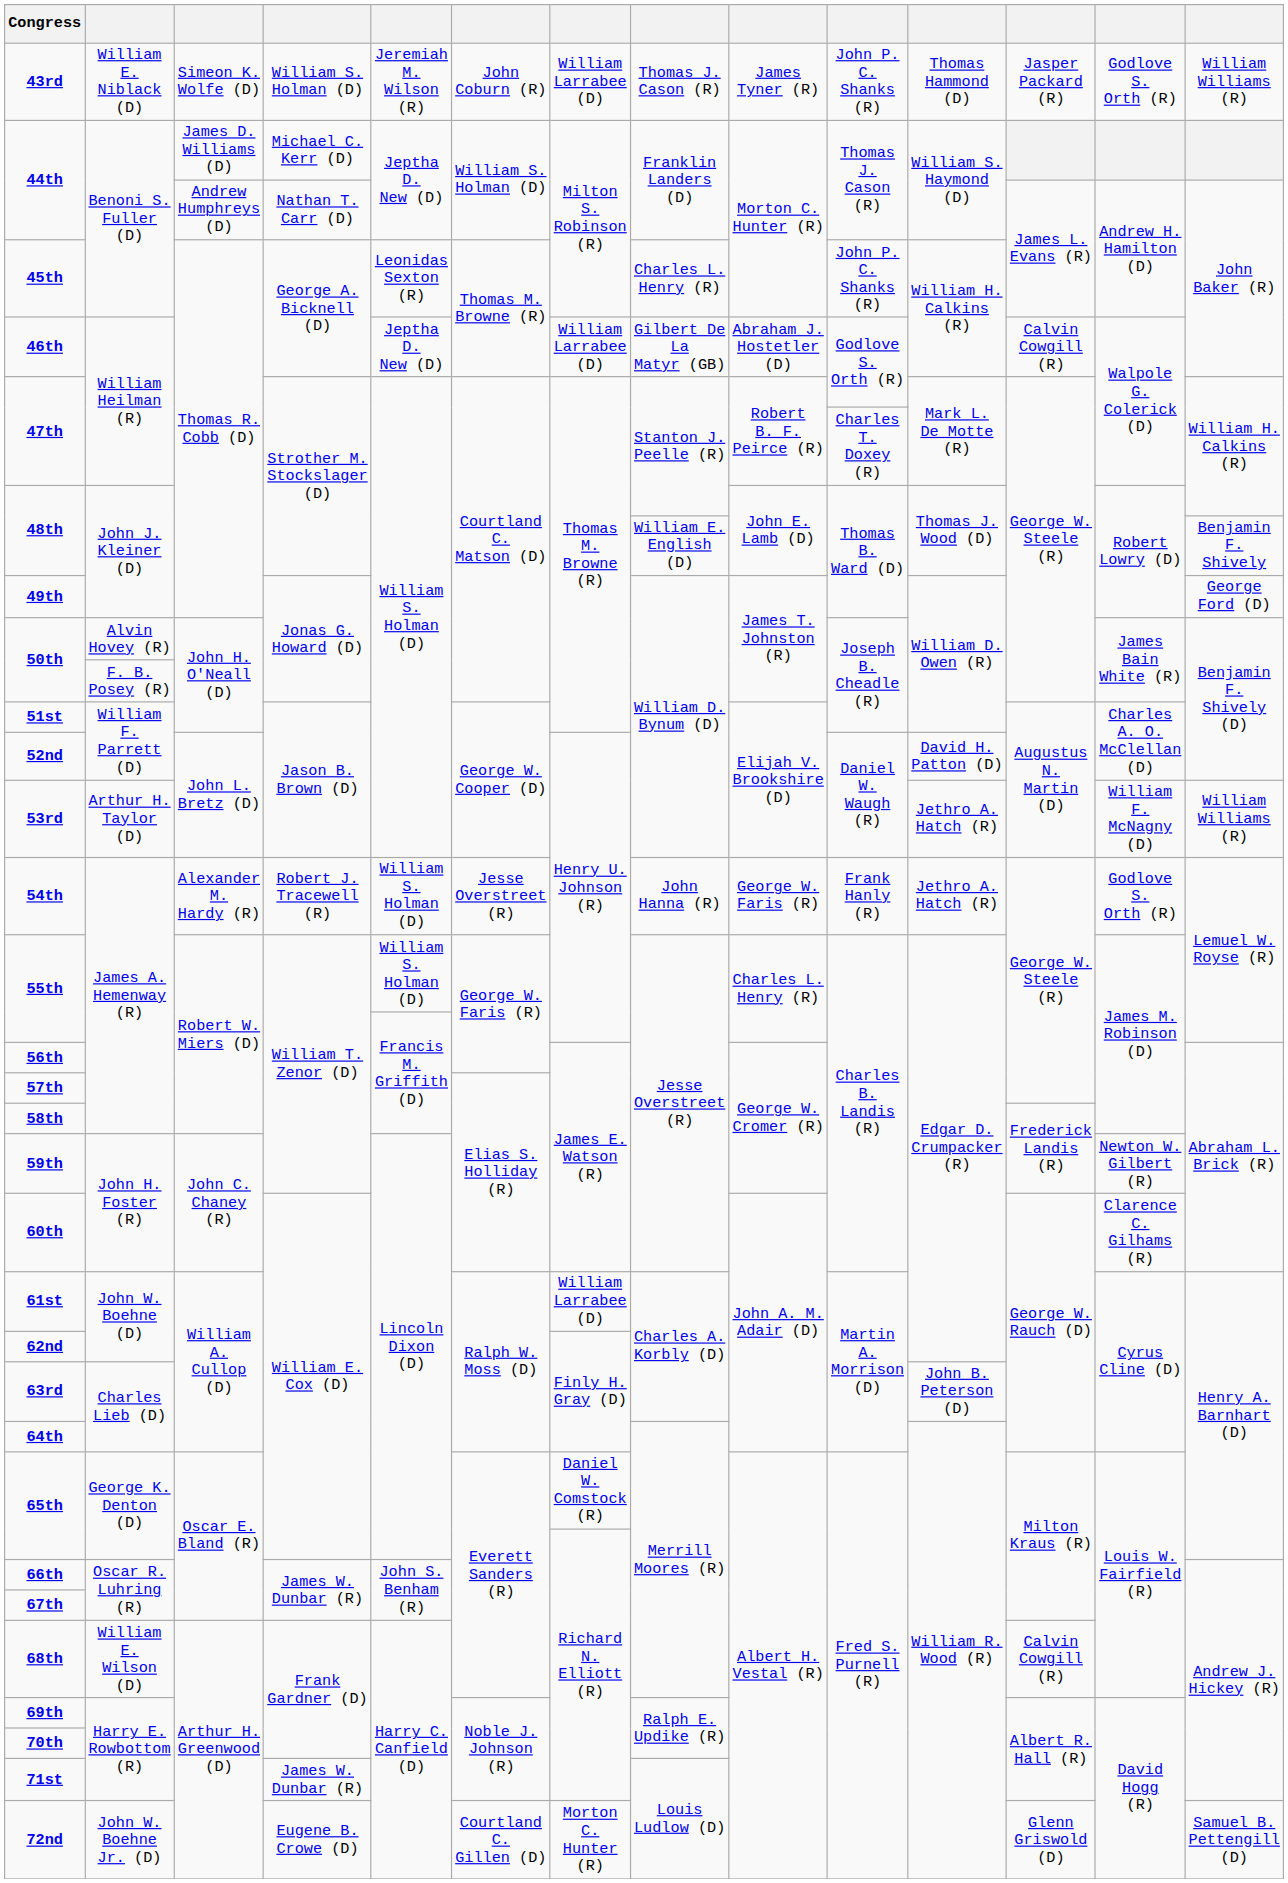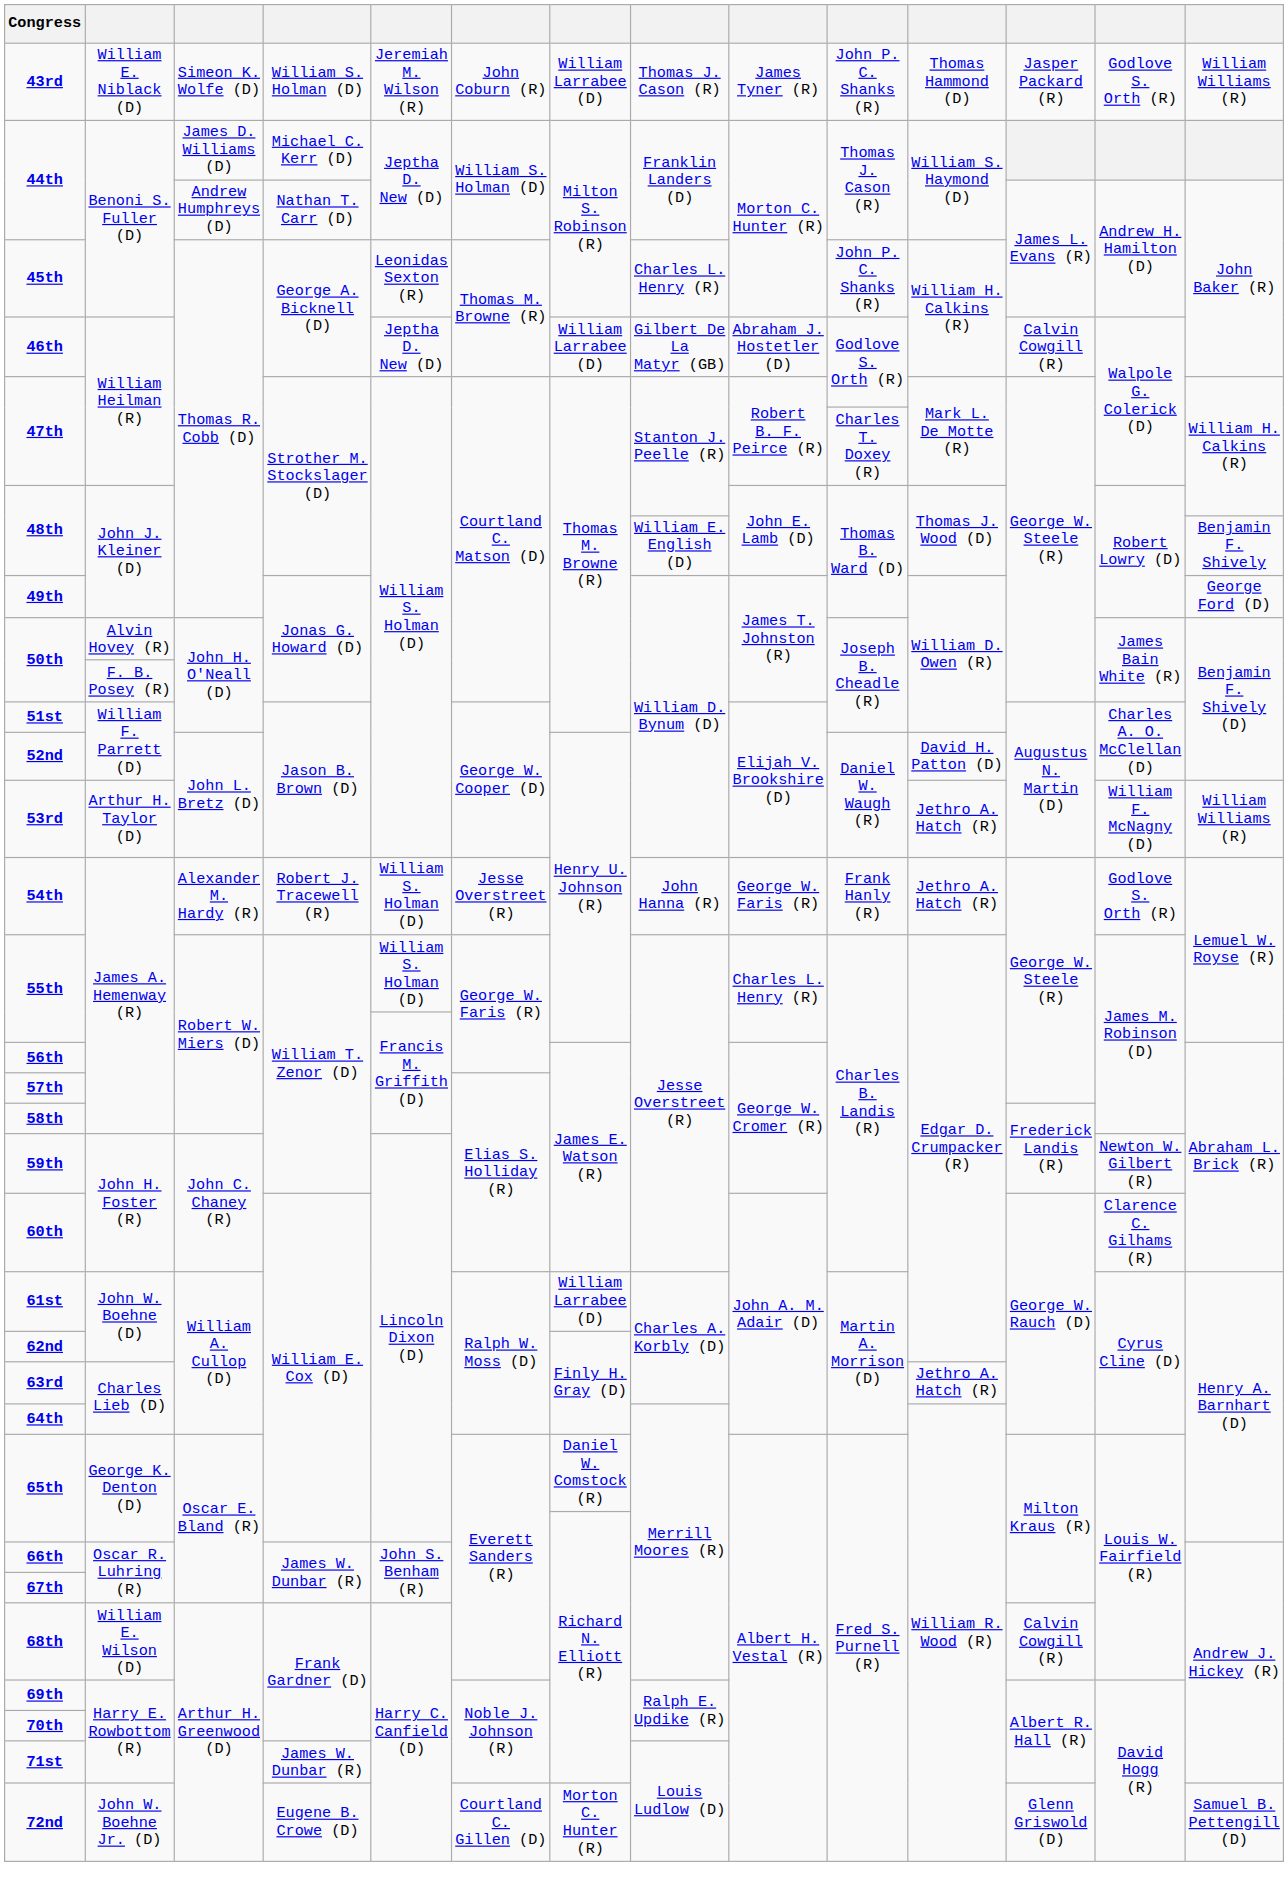 <table class="wikitable" style="text-align:center;">
 <tr style="height:2.5em">
 <th>Congress</th>
 <th></th>
 <th></th>
 <th></th>
 <th></th>
 <th></th>
 <th></th>
 <th></th>
 <th></th>
 <th></th>
 <th></th>
 <th></th>
 <th></th>
 <th></th>
 </tr>
 <tr style="height:2em">
 <td><strong><a href='#'>43rd</a></strong><br></td>
 <td><a href='#'>William E.<br>Niblack</a> (D)</td>
 <td><a href='#'>Simeon K.<br>Wolfe</a> (D)</td>
 <td><a href='#'>William S.<br>Holman</a> (D)</td>
 <td><a href='#'>Jeremiah M.<br>Wilson</a> (R)</td>
 <td><a href='#'>John<br>Coburn</a> (R)</td>
 <td><a href='#'>William<br>Larrabee</a> (D)</td>
 <td><a href='#'>Thomas J.<br>Cason</a> (R)</td>
 <td><a href='#'>James<br>Tyner</a> (R)</td>
 <td><a href='#'>John P. C.<br>Shanks</a> (R)</td>
 <td><a href='#'>Thomas<br>Hammond</a> (D)</td>
 <td><a href='#'>Jasper<br>Packard</a> (R)</td>
 <td><a href='#'>Godlove S.<br>Orth</a> (R)</td>
 <td><a href='#'>William<br>Williams</a> (R)</td>
 </tr>
 <tr style="height:2em">
 <td rowspan=2><strong><a href='#'>44th</a></strong><br></td>
 <td rowspan=3 ><a href='#'>Benoni S.<br>Fuller</a> (D)</td>
 <td><a href='#'>James D.<br>Williams</a> (D)</td>
 <td><a href='#'>Michael C.<br>Kerr</a> (D)</td>
 <td rowspan=2 ><a href='#'>Jeptha D.<br>New</a> (D)</td>
 <td rowspan=2 ><a href='#'>William S.<br>Holman</a> (D)</td>
 <td rowspan=3 ><a href='#'>Milton S.<br>Robinson</a> (R)</td>
 <td rowspan=2 ><a href='#'>Franklin<br>Landers</a> (D)</td>
 <td rowspan=3 ><a href='#'>Morton C.<br>Hunter</a> (R)</td>
 <td rowspan=2 ><a href='#'>Thomas J.<br>Cason</a> (R)</td>
 <td rowspan=2 ><a href='#'>William S.<br>Haymond</a> (D)</td>
 <th></th>
 <th></th>
 <th></th>
 </tr>
 <tr style="height:2em">
 <td><a href='#'>Andrew<br>Humphreys</a> (D)</td>
 <td><a href='#'>Nathan T.<br>Carr</a> (D)</td>
 <td rowspan=2 ><a href='#'>James L.<br>Evans</a> (R)</td>
 <td rowspan=2 ><a href='#'>Andrew H.<br>Hamilton</a> (D)</td>
 <td rowspan=3 ><a href='#'>John<br>Baker</a> (R)</td>
 </tr>
 <tr style="height:2em">
 <td><strong><a href='#'>45th</a></strong><br></td>
 <td rowspan=7 ><a href='#'>Thomas R.<br>Cobb</a> (D)</td>
 <td rowspan=2 ><a href='#'>George A.<br>Bicknell</a> (D)</td>
 <td><a href='#'>Leonidas<br>Sexton</a> (R)</td>
 <td rowspan=2 ><a href='#'>Thomas M.<br>Browne</a> (R)</td>
 <td><a href='#'>Charles L.<br>Henry</a> (R)</td>
 <td><a href='#'>John P. C.<br>Shanks</a> (R)</td>
 <td rowspan=2 ><a href='#'>William H.<br>Calkins</a> (R)</td>
 </tr>
 <tr style="height:2em">
 <td><strong><a href='#'>46th</a></strong><br></td>
 <td rowspan=3 ><a href='#'>William<br>Heilman</a> (R)</td>
 <td><a href='#'>Jeptha D.<br>New</a> (D)</td>
 <td><a href='#'>William<br>Larrabee</a> (D)</td>
 <td><a href='#'>Gilbert De La<br>Matyr</a> (GB)</td>
 <td><a href='#'>Abraham J.<br>Hostetler</a> (D)</td>
 <td rowspan=2 ><a href='#'>Godlove<br>S.<br>Orth</a> (R)</td>
 <td><a href='#'>Calvin<br>Cowgill</a> (R)</td>
 <td rowspan=3 ><a href='#'>Walpole G.<br>Colerick</a> (D)</td>
 </tr>
 <tr style="height:2em">
 <td rowspan=2><strong><a href='#'>47th</a></strong><br></td>
 <td rowspan=4 ><a href='#'>Strother M.<br>Stockslager</a><br>(D)</td>
 <td rowspan=10 ><a href='#'>William S.<br>Holman</a> (D)</td>
 <td rowspan=7 ><a href='#'>Courtland C.<br>Matson</a> (D)</td>
 <td rowspan=8 ><a href='#'>Thomas M.<br>Browne</a> (R)</td>
 <td rowspan=3 ><a href='#'>Stanton J.<br>Peelle</a> (R)</td>
 <td rowspan=2 ><a href='#'>Robert B. F.<br>Peirce</a> (R)</td>
 <td rowspan=2 ><a href='#'>Mark L.<br>De Motte</a> (R)</td>
 <td rowspan=7 ><a href='#'>George W.<br>Steele</a> (R)</td>
 <td rowspan=3 ><a href='#'>William H.<br>Calkins</a> (R)</td>
 </tr>
 <tr style="height:2em">
 <td><a href='#'>Charles T.<br>Doxey</a> (R)</td>
 </tr>
 <tr style="height:2em">
 <td rowspan=2><strong><a href='#'>48th</a></strong><br></td>
 <td rowspan=3 ><a href='#'>John J.<br>Kleiner</a> (D)</td>
 <td rowspan=2 ><a href='#'>John E.<br>Lamb</a> (D)</td>
 <td rowspan=3 ><a href='#'>Thomas B.<br>Ward</a> (D)</td>
 <td rowspan=2 ><a href='#'>Thomas J.<br>Wood</a> (D)</td>
 <td rowspan=3 ><a href='#'>Robert<br>Lowry</a> (D)</td>
 </tr>
 <tr style="height:2em">
 <td><a href='#'>William E.<br>English</a> (D)</td>
 <td><a href='#'>Benjamin F.<br>Shively</a> </td>
 </tr>
 <tr style="height:2em">
 <td><strong><a href='#'>49th</a></strong><br></td>
 <td rowspan=3 ><a href='#'>Jonas G.<br>Howard</a> (D)</td>
 <td rowspan=6 ><a href='#'>William D.<br>Bynum</a> (D)</td>
 <td rowspan=3 ><a href='#'>James T.<br>Johnston</a> (R)</td>
 <td rowspan=4 ><a href='#'>William D.<br>Owen</a> (R)</td>
 <td><a href='#'>George<br>Ford</a> (D)</td>
 </tr>
 <tr style="height:2em">
 <td rowspan=2><strong><a href='#'>50th</a></strong><br></td>
 <td><a href='#'>Alvin Hovey</a> (R)</td>
 <td rowspan=3 ><a href='#'>John H.<br>O'Neall</a> (D)</td>
 <td rowspan=3 ><a href='#'>Joseph B.<br>Cheadle</a> (R)</td>
 <td rowspan=2 ><a href='#'>James Bain<br>White</a> (R)</td>
 <td rowspan=4 ><a href='#'>Benjamin F.<br>Shively</a> (D)</td>
 </tr>
 <tr style="height:2em">
 <td><a href='#'>F. B. Posey</a> (R)</td>
 </tr>
 <tr style="height:2em">
 <td><strong><a href='#'>51st</a></strong><br></td>
 <td rowspan=2 ><a href='#'>William F.<br>Parrett</a> (D)</td>
 <td rowspan=3 ><a href='#'>Jason B.<br>Brown</a> (D)</td>
 <td rowspan=3 ><a href='#'>George W.<br>Cooper</a> (D)</td>
 <td rowspan=3 ><a href='#'>Elijah V.<br>Brookshire</a><br>(D)</td>
 <td rowspan=3 ><a href='#'>Augustus N.<br>Martin</a> (D)</td>
 <td rowspan=2 ><a href='#'>Charles A. O.<br>McClellan</a> (D)</td>
 </tr>
 <tr style="height:2em">
 <td><strong><a href='#'>52nd</a></strong><br></td>
 <td rowspan=2 ><a href='#'>John L.<br>Bretz</a> (D)</td>
 <td rowspan=5 ><a href='#'>Henry U.<br>Johnson</a> (R)</td>
 <td rowspan=2 ><a href='#'>Daniel W.<br>Waugh</a> (R)</td>
 <td><a href='#'>David H.<br>Patton</a> (D)</td>
 </tr>
 <tr style="height:2em">
 <td><strong><a href='#'>53rd</a></strong><br></td>
 <td><a href='#'>Arthur H.<br>Taylor</a> (D)</td>
 <td><a href='#'>Jethro A.<br>Hatch</a> (R)</td>
 <td><a href='#'>William F.<br>McNagny</a> (D)</td>
 <td><a href='#'>William<br>Williams</a> (R)</td>
 </tr>
 <tr style="height:2em">
 <td><strong><a href='#'>54th</a></strong><br></td>
 <td rowspan=6 ><a href='#'>James A.<br>Hemenway</a> (R)</td>
 <td><a href='#'>Alexander M.<br>Hardy</a> (R)</td>
 <td><a href='#'>Robert J.<br>Tracewell</a> (R)</td>
 <td><a href='#'>William S.<br>Holman</a> (D)</td>
 <td><a href='#'>Jesse<br>Overstreet</a> (R)</td>
 <td><a href='#'>John<br>Hanna</a> (R)</td>
 <td><a href='#'>George W.<br>Faris</a> (R)</td>
 <td><a href='#'>Frank<br>Hanly</a> (R)</td>
 <td><a href='#'>Jethro A.<br>Hatch</a> (R)</td>
 <td rowspan=5 ><a href='#'>George W.<br>Steele</a> (R)</td>
 <td><a href='#'>Godlove S.<br>Orth</a> (R)</td>
 <td rowspan=3 ><a href='#'>Lemuel W.<br>Royse</a> (R)</td>
 </tr>
 <tr style="height:2em">
 <td rowspan=2><strong><a href='#'>55th</a></strong><br></td>
 <td rowspan=5 ><a href='#'>Robert W.<br>Miers</a> (D)</td>
 <td rowspan=6 ><a href='#'>William T.<br>Zenor</a> (D)</td>
 <td><a href='#'>William S.<br>Holman</a> (D)</td>
 <td rowspan=3 ><a href='#'>George W.<br>Faris</a> (R)</td>
 <td rowspan=7 ><a href='#'>Jesse<br>Overstreet</a><br>(R)</td>
 <td rowspan=2 ><a href='#'>Charles L.<br>Henry</a> (R)</td>
 <td rowspan=7 ><a href='#'>Charles B.<br>Landis</a> (R)</td>
 <td rowspan=9 ><a href='#'>Edgar D.<br>Crumpacker</a><br>(R)</td>
 <td rowspan=5 ><a href='#'>James M.<br>Robinson</a> (D)</td>
 </tr>
 <tr style="height:2em">
 <td rowspan=4 ><a href='#'>Francis M.<br>Griffith</a> (D)</td>
 </tr>
 <tr style="height:2em">
 <td><strong><a href='#'>56th</a></strong><br></td>
 <td rowspan=5 ><a href='#'>James E.<br>Watson</a> (R)</td>
 <td rowspan=4 ><a href='#'>George W.<br>Cromer</a> (R)</td>
 <td rowspan=5 ><a href='#'>Abraham L.<br>Brick</a> (R)</td>
 </tr>
 <tr style="height:2em">
 <td><strong><a href='#'>57th</a></strong><br></td>
 <td rowspan=4 ><a href='#'>Elias S.<br>Holliday</a> (R)</td>
 </tr>
 <tr style="height:2em">
 <td><strong><a href='#'>58th</a></strong><br></td>
 <td rowspan=2 ><a href='#'>Frederick<br>Landis</a> (R)</td>
 </tr>
 <tr style="height:2em">
 <td><strong><a href='#'>59th</a></strong><br></td>
 <td rowspan=2 ><a href='#'>John H.<br>Foster</a> (R)</td>
 <td rowspan=2 ><a href='#'>John C.<br>Chaney</a> (R)</td>
 <td rowspan=8 ><a href='#'>Lincoln<br>Dixon</a> (D)</td>
 <td><a href='#'>Newton W.<br>Gilbert</a> (R)</td>
 </tr>
 <tr style="height:2em">
 <td><strong><a href='#'>60th</a></strong><br></td>
 <td rowspan=7 ><a href='#'>William E.<br>Cox</a> (D)</td>
 <td rowspan=5 ><a href='#'>John A. M.<br>Adair</a> (D)</td>
 <td rowspan=5 ><a href='#'>George W.<br>Rauch</a> (D)</td>
 <td><a href='#'>Clarence C.<br>Gilhams</a> (R)</td>
 </tr>
 <tr style="height:2em">
 <td><strong><a href='#'>61st</a></strong><br></td>
 <td rowspan=2 ><a href='#'>John W.<br>Boehne</a> (D)</td>
 <td rowspan=4 ><a href='#'>William A.<br>Cullop</a> (D)</td>
 <td rowspan=4 ><a href='#'>Ralph W.<br>Moss</a> (D)</td>
 <td><a href='#'>William<br>Larrabee</a> (D)</td>
 <td rowspan=3 ><a href='#'>Charles A.<br>Korbly</a> (D)</td>
 <td rowspan=4 ><a href='#'>Martin A.<br>Morrison</a> (D)</td>
 <td rowspan=4 ><a href='#'>Cyrus<br>Cline</a> (D)</td>
 <td rowspan=6 ><a href='#'>Henry A.<br>Barnhart</a> (D)</td>
 </tr>
 <tr style="height:2em">
 <td><strong><a href='#'>62nd</a></strong><br></td>
 <td rowspan=3 ><a href='#'>Finly H.<br>Gray</a> (D)</td>
 </tr>
 <tr style="height:2em">
 <td><strong><a href='#'>63rd</a></strong><br></td>
 <td rowspan=2 ><a href='#'>Charles<br>Lieb</a> (D)</td>
-<td><a href='#'>John B.<br>Peterson</a> (D)</td>
+<td><a href='#'>Jethro A.<br>Hatch</a> (R)</td>
 </tr>
 <tr style="height:2em">
 <td><strong><a href='#'>64th</a></strong><br></td>
 <td rowspan=6 ><a href='#'>Merrill<br>Moores</a> (R)</td>
 <td rowspan=10 ><a href='#'>William R.<br>Wood</a> (R)</td>
 </tr>
 <tr style="height:2em">
 <td rowspan=2><strong><a href='#'>65th</a></strong><br></td>
 <td rowspan=2 ><a href='#'>George K.<br>Denton</a> (D)</td>
 <td rowspan=4 ><a href='#'>Oscar E.<br>Bland</a> (R)</td>
 <td rowspan=5 ><a href='#'>Everett<br>Sanders</a> (R)</td>
 <td><a href='#'>Daniel W.<br>Comstock</a> (R)</td>
 <td rowspan=9 ><a href='#'>Albert H.<br>Vestal</a> (R)</td>
 <td rowspan=9 ><a href='#'>Fred S.<br>Purnell</a> (R)</td>
 <td rowspan=4 ><a href='#'>Milton<br>Kraus</a> (R)</td>
 <td rowspan=5 ><a href='#'>Louis W.<br>Fairfield</a> (R)</td>
 </tr>
 <tr style="height:2em">
 <td rowspan=7 ><a href='#'>Richard N.<br>Elliott</a> (R)</td>
 </tr>
 <tr style="height:2em">
 <td><strong><a href='#'>66th</a></strong><br></td>
 <td rowspan=2 ><a href='#'>Oscar R.<br>Luhring</a> (R)</td>
 <td rowspan=2 ><a href='#'>James W.<br>Dunbar</a> (R)</td>
 <td rowspan=2 ><a href='#'>John S.<br>Benham</a> (R)</td>
 <td rowspan=6 ><a href='#'>Andrew J.<br>Hickey</a> (R)</td>
 </tr>
 <tr style="height:2em">
 <td><strong><a href='#'>67th</a></strong><br></td>
 </tr>
 <tr style="height:2em">
 <td><strong><a href='#'>68th</a></strong><br></td>
 <td><a href='#'>William E.<br>Wilson</a> (D)</td>
 <td rowspan=5 ><a href='#'>Arthur H.<br>Greenwood</a> (D)</td>
 <td rowspan=3 ><a href='#'>Frank<br>Gardner</a> (D)</td>
 <td rowspan=5 ><a href='#'>Harry C.<br>Canfield</a> (D)</td>
 <td><a href='#'>Calvin<br>Cowgill</a> (R)</td>
 </tr>
 <tr style="height:2em">
 <td><strong><a href='#'>69th</a></strong><br></td>
 <td rowspan=3 ><a href='#'>Harry E.<br>Rowbottom</a> (R)</td>
 <td rowspan=3 ><a href='#'>Noble J.<br>Johnson</a> (R)</td>
 <td rowspan=2 ><a href='#'>Ralph E.<br>Updike</a> (R)</td>
 <td rowspan=3 ><a href='#'>Albert R.<br>Hall</a> (R)</td>
 <td rowspan=4 ><a href='#'>David<br>Hogg</a><br>(R)</td>
 </tr>
 <tr style="height:2em">
 <td><strong><a href='#'>70th</a></strong><br></td>
 </tr>
 <tr style="height:2em">
 <td><strong><a href='#'>71st</a></strong><br></td>
 <td><a href='#'>James W.<br>Dunbar</a> (R)</td>
 <td rowspan=2 ><a href='#'>Louis<br>Ludlow</a> (D)</td>
 </tr>
 <tr style="height:2em">
 <td><strong><a href='#'>72nd</a></strong><br></td>
 <td><a href='#'>John W.<br>Boehne Jr.</a> (D)</td>
 <td><a href='#'>Eugene B.<br>Crowe</a> (D)</td>
 <td><a href='#'>Courtland C.<br>Gillen</a> (D)</td>
 <td><a href='#'>Morton C.<br>Hunter</a> (R)</td>
 <td><a href='#'>Glenn<br>Griswold</a> (D)</td>
 <td><a href='#'>Samuel B.<br>Pettengill</a> (D)</td>
 </tr>
 </table>
